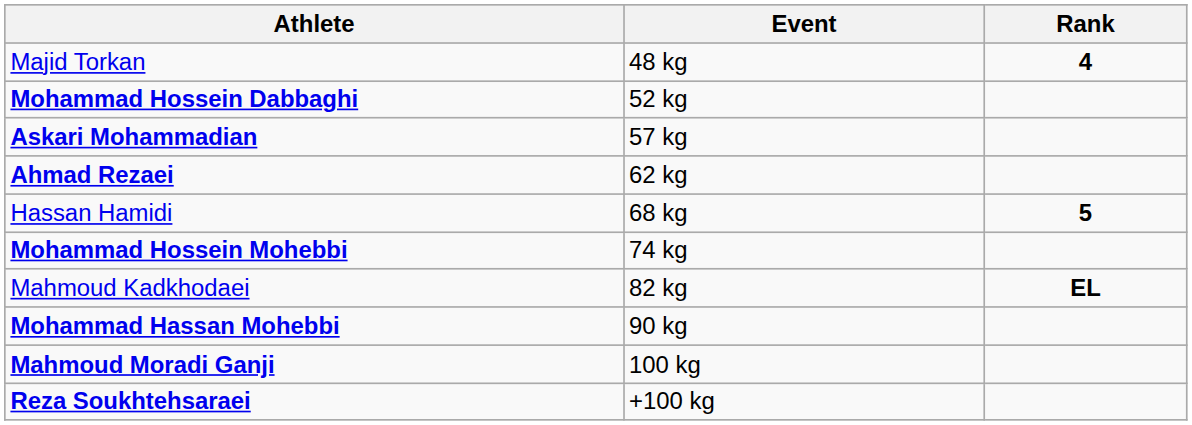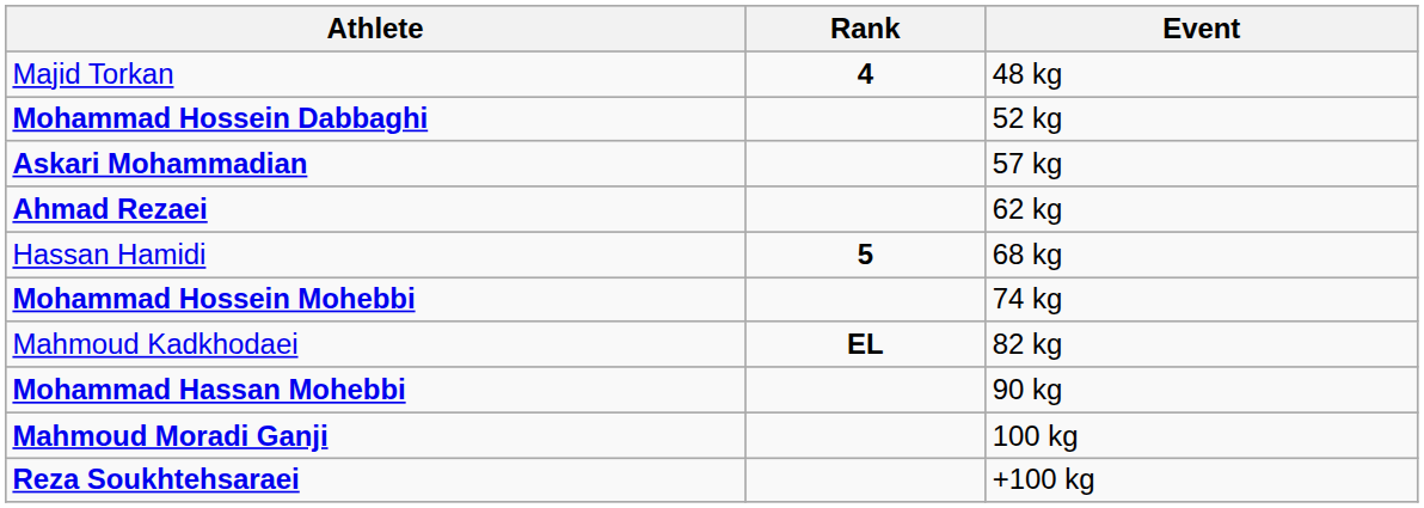 <table class="wikitable" width="45%" style="text-align:left; font-size:90%">
 <tr>
 <th width="13%">Athlete</th>
+<th width="4%">Rank</th>
 <th width="8%">Event</th>
-<th width="4%">Rank</th>
 </tr>
 <tr>
 <td><a href='#'>Majid Torkan</a></td>
+<td align=center><strong>4</strong></td>
 <td>48 kg</td>
-<td align=center><strong>4</strong></td>
 </tr>
 <tr>
 <td><strong><a href='#'>Mohammad Hossein Dabbaghi</a></strong></td>
+<td align=center></td>
 <td>52 kg</td>
-<td align=center></td>
 </tr>
 <tr>
 <td><strong><a href='#'>Askari Mohammadian</a></strong></td>
+<td align=center></td>
 <td>57 kg</td>
-<td align=center></td>
 </tr>
 <tr>
 <td><strong><a href='#'>Ahmad Rezaei</a></strong></td>
+<td align=center></td>
 <td>62 kg</td>
-<td align=center></td>
 </tr>
 <tr>
 <td><a href='#'>Hassan Hamidi</a></td>
+<td align=center><strong>5</strong></td>
 <td>68 kg</td>
-<td align=center><strong>5</strong></td>
 </tr>
 <tr>
 <td><strong><a href='#'>Mohammad Hossein Mohebbi</a></strong></td>
+<td align=center></td>
 <td>74 kg</td>
-<td align=center></td>
 </tr>
 <tr>
 <td><a href='#'>Mahmoud Kadkhodaei</a></td>
+<td align=center><strong>EL</strong></td>
 <td>82 kg</td>
-<td align=center><strong>EL</strong></td>
 </tr>
 <tr>
 <td><strong><a href='#'>Mohammad Hassan Mohebbi</a></strong></td>
+<td align=center></td>
 <td>90 kg</td>
-<td align=center></td>
 </tr>
 <tr>
 <td><strong><a href='#'>Mahmoud Moradi Ganji</a></strong></td>
+<td align=center></td>
 <td>100 kg</td>
-<td align=center></td>
 </tr>
 <tr>
 <td><strong><a href='#'>Reza Soukhtehsaraei</a></strong></td>
+<td align=center></td>
 <td>+100 kg</td>
-<td align=center></td>
 </tr>
 </table>
